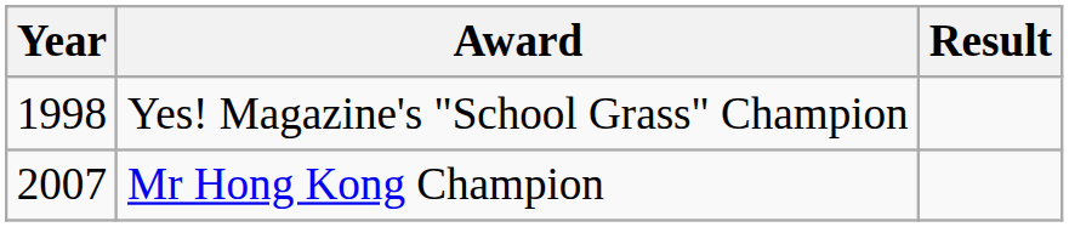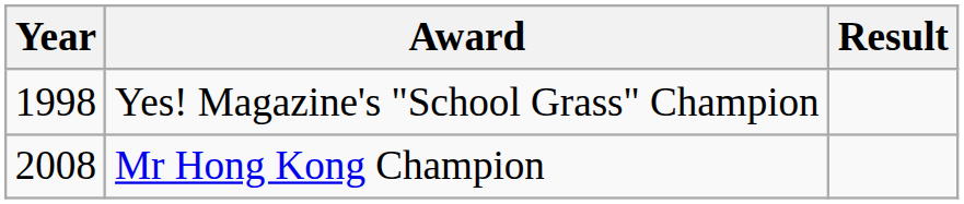 <table class="wikitable sortable">
 <tr>
 <th>Year</th>
 <th>Award</th>
 <th>Result</th>
 </tr>
 <tr>
 <td>1998</td>
 <td>Yes! Magazine's "School Grass" Champion</td>
 <td></td>
 </tr>
 <tr>
-<td>2007</td>
+<td>2008</td>
 <td><a href='#'>Mr Hong Kong</a> Champion</td>
 <td></td>
 </tr>
 </table>
